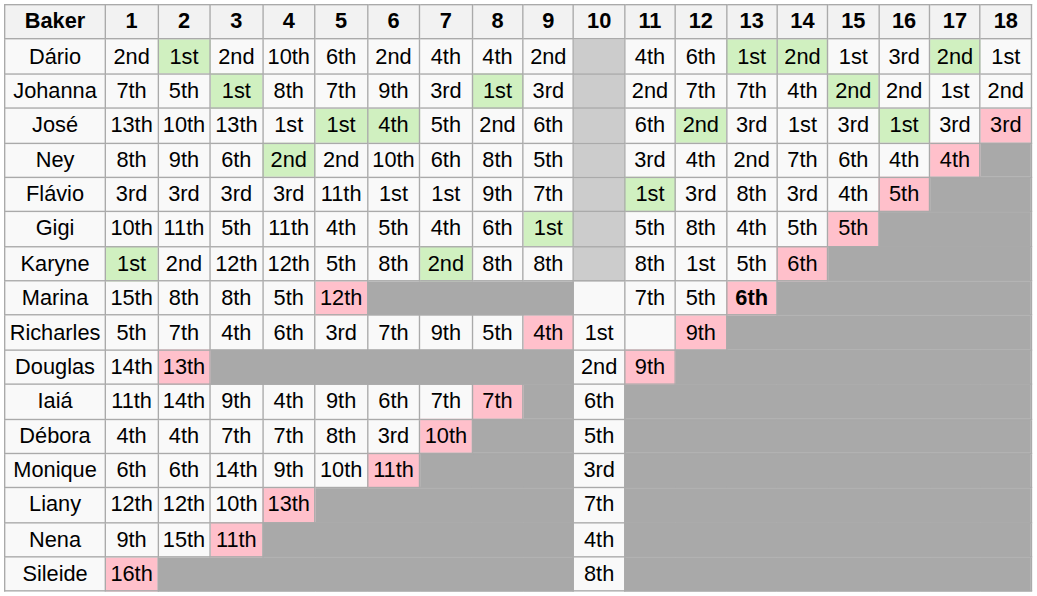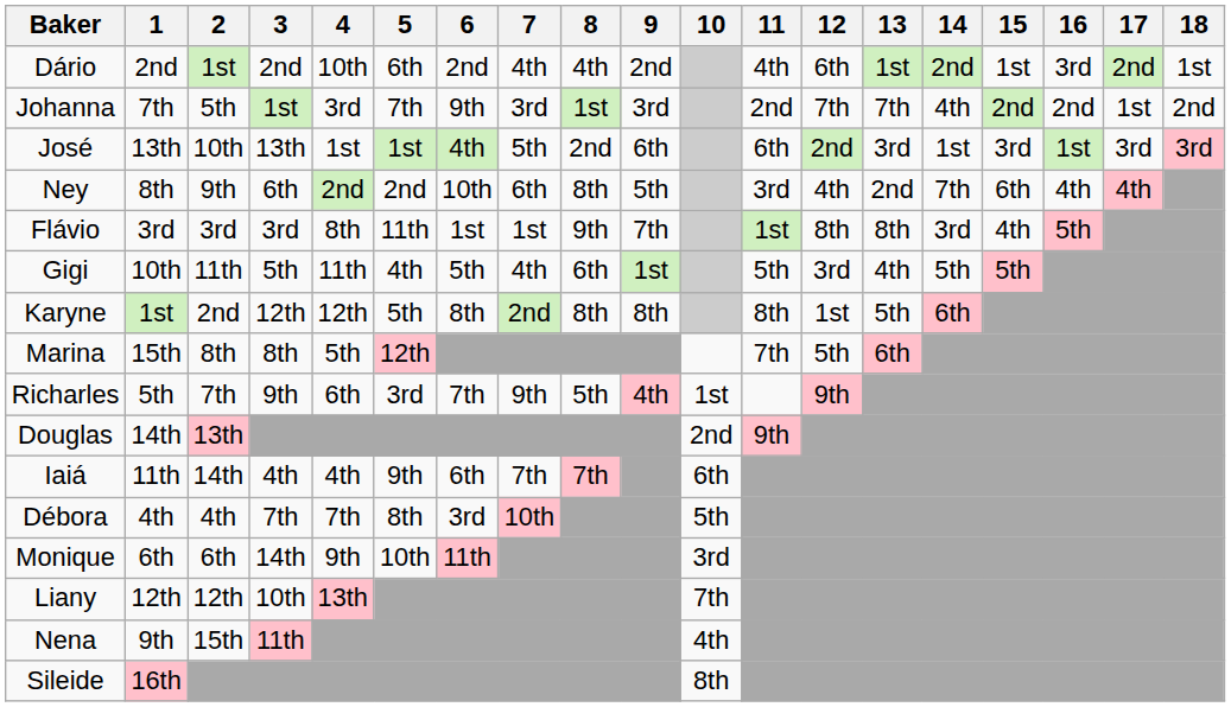 <table class="wikitable" style="text-align:center;">
 <tr>
 <th>Baker</th>
 <th width=30>1</th>
 <th width=30>2</th>
 <th width=30>3</th>
 <th width=30>4</th>
 <th width=30>5</th>
 <th width=30>6</th>
 <th width=30>7</th>
 <th width=30>8</th>
 <th width=30>9</th>
 <th width=30>10</th>
 <th width=30>11</th>
 <th width=30>12</th>
 <th width=30>13</th>
 <th width=30>14</th>
 <th width=30>15</th>
 <th width=30>16</th>
 <th width=30>17</th>
 <th width=30>18</th>
 </tr>
 <tr>
 <td>Dário</td>
 <td>2nd</td>
 <td bgcolor=D0F0C0>1st</td>
 <td>2nd</td>
 <td>10th</td>
 <td>6th</td>
 <td>2nd</td>
 <td>4th</td>
 <td>4th</td>
 <td>2nd</td>
 <td bgcolor=CCCCCC rowspan=1></td>
 <td>4th</td>
 <td>6th</td>
 <td bgcolor=D0F0C0>1st</td>
 <td bgcolor=D0F0C0>2nd</td>
 <td>1st</td>
 <td>3rd</td>
 <td bgcolor=D0F0C0>2nd</td>
 <td>1st</td>
 </tr>
 <tr>
 <td>Johanna</td>
 <td>7th</td>
 <td>5th</td>
 <td bgcolor=D0F0C0>1st</td>
-<td>8th</td>
+<td>3rd</td>
 <td>7th</td>
 <td>9th</td>
 <td>3rd</td>
 <td bgcolor=D0F0C0>1st</td>
 <td>3rd</td>
 <td bgcolor=CCCCCC rowspan=1></td>
 <td>2nd</td>
 <td>7th</td>
 <td>7th</td>
 <td>4th</td>
 <td bgcolor=D0F0C0>2nd</td>
 <td>2nd</td>
 <td>1st</td>
 <td>2nd</td>
 </tr>
 <tr>
 <td>José</td>
 <td>13th</td>
 <td>10th</td>
 <td>13th</td>
 <td>1st</td>
 <td bgcolor=D0F0C0>1st</td>
 <td bgcolor=D0F0C0>4th</td>
 <td>5th</td>
 <td>2nd</td>
 <td>6th</td>
 <td bgcolor=CCCCCC rowspan=1></td>
 <td>6th</td>
 <td bgcolor=D0F0C0>2nd</td>
 <td>3rd</td>
 <td>1st</td>
 <td>3rd</td>
 <td bgcolor=D0F0C0>1st</td>
 <td>3rd</td>
 <td bgcolor=FFC0CB>3rd</td>
 </tr>
 <tr>
 <td>Ney</td>
 <td>8th</td>
 <td>9th</td>
 <td>6th</td>
 <td bgcolor=D0F0C0>2nd</td>
 <td>2nd</td>
 <td>10th</td>
 <td>6th</td>
 <td>8th</td>
 <td>5th</td>
 <td bgcolor=CCCCCC rowspan=1></td>
 <td>3rd</td>
 <td>4th</td>
 <td>2nd</td>
 <td>7th</td>
 <td>6th</td>
 <td>4th</td>
 <td bgcolor=FFC0CB>4th</td>
 <td bgcolor=A9A9A9 colspan=1></td>
 </tr>
 <tr>
 <td>Flávio</td>
 <td>3rd</td>
 <td>3rd</td>
 <td>3rd</td>
-<td>3rd</td>
+<td>8th</td>
 <td>11th</td>
 <td>1st</td>
 <td>1st</td>
 <td>9th</td>
 <td>7th</td>
 <td bgcolor=CCCCCC rowspan=1></td>
 <td bgcolor=D0F0C0>1st</td>
-<td>3rd</td>
+<td>8th</td>
 <td>8th</td>
 <td>3rd</td>
 <td>4th</td>
 <td bgcolor=FFC0CB>5th</td>
 <td bgcolor=A9A9A9 colspan=2></td>
 </tr>
 <tr>
 <td>Gigi</td>
 <td>10th</td>
 <td>11th</td>
 <td>5th</td>
 <td>11th</td>
 <td>4th</td>
 <td>5th</td>
 <td>4th</td>
 <td>6th</td>
 <td bgcolor=D0F0C0>1st</td>
 <td bgcolor=CCCCCC rowspan=1></td>
 <td>5th</td>
-<td>8th</td>
+<td>3rd</td>
 <td>4th</td>
 <td>5th</td>
 <td bgcolor=FFC0CB>5th</td>
 <td bgcolor=A9A9A9 colspan=3></td>
 </tr>
 <tr>
 <td>Karyne</td>
 <td bgcolor=D0F0C0>1st</td>
 <td>2nd</td>
 <td>12th</td>
 <td>12th</td>
 <td>5th</td>
 <td>8th</td>
 <td bgcolor=D0F0C0>2nd</td>
 <td>8th</td>
 <td>8th</td>
 <td bgcolor=CCCCCC rowspan=1></td>
 <td>8th</td>
 <td>1st</td>
 <td>5th</td>
 <td bgcolor=FFC0CB>6th</td>
 <td bgcolor=A9A9A9 colspan=4></td>
 </tr>
 <tr>
 <td>Marina</td>
 <td>15th</td>
 <td>8th</td>
 <td>8th</td>
 <td>5th</td>
 <td bgcolor=FFC0CB>12th</td>
 <td bgcolor=A9A9A9 colspan=4></td>
 <td></td>
 <td>7th</td>
 <td>5th</td>
-<td bgcolor=FFC0CB><strong>6th</strong></td>
+<td bgcolor=FFC0CB>6th</td>
 <td bgcolor=A9A9A9 colspan=5></td>
 </tr>
 <tr>
 <td>Richarles</td>
 <td>5th</td>
 <td>7th</td>
-<td>4th</td>
+<td>9th</td>
 <td>6th</td>
 <td>3rd</td>
 <td>7th</td>
 <td>9th</td>
 <td>5th</td>
 <td bgcolor=FFC0CB>4th</td>
 <td>1st</td>
 <td></td>
 <td bgcolor=FFC0CB>9th</td>
 <td bgcolor=A9A9A9 colspan=6></td>
 </tr>
 <tr>
 <td>Douglas</td>
 <td>14th</td>
 <td bgcolor=FFC0CB>13th</td>
 <td bgcolor=A9A9A9 colspan=7></td>
 <td>2nd</td>
 <td bgcolor=FFC0CB>9th</td>
 <td bgcolor=A9A9A9 colspan=8></td>
 </tr>
 <tr>
 <td>Iaiá</td>
 <td>11th</td>
 <td>14th</td>
-<td>9th</td>
+<td>4th</td>
 <td>4th</td>
 <td>9th</td>
 <td>6th</td>
 <td>7th</td>
 <td bgcolor=FFC0CB>7th</td>
 <td bgcolor=A9A9A9 colspan=1></td>
 <td>6th</td>
 <td bgcolor=A9A9A9 colspan=8></td>
 </tr>
 <tr>
 <td>Débora</td>
 <td>4th</td>
 <td>4th</td>
 <td>7th</td>
 <td>7th</td>
 <td>8th</td>
 <td>3rd</td>
 <td bgcolor=FFC0CB>10th</td>
 <td bgcolor=A9A9A9 colspan=2></td>
 <td>5th</td>
 <td bgcolor=A9A9A9 colspan=8></td>
 </tr>
 <tr>
 <td>Monique</td>
 <td>6th</td>
 <td>6th</td>
 <td>14th</td>
 <td>9th</td>
 <td>10th</td>
 <td bgcolor=FFC0CB>11th</td>
 <td bgcolor=A9A9A9 colspan=3></td>
 <td>3rd</td>
 <td bgcolor=A9A9A9 colspan=8></td>
 </tr>
 <tr>
 <td>Liany</td>
 <td>12th</td>
 <td>12th</td>
 <td>10th</td>
 <td bgcolor=FFC0CB>13th</td>
 <td bgcolor=A9A9A9 colspan=5></td>
 <td>7th</td>
 <td bgcolor=A9A9A9 colspan=8></td>
 </tr>
 <tr>
 <td>Nena</td>
 <td>9th</td>
 <td>15th</td>
 <td bgcolor=FFC0CB>11th</td>
 <td bgcolor=A9A9A9 colspan=6></td>
 <td>4th</td>
 <td bgcolor=A9A9A9 colspan=8></td>
 </tr>
 <tr>
 <td>Sileide</td>
 <td bgcolor=FFC0CB>16th</td>
 <td bgcolor=A9A9A9 colspan=8></td>
 <td>8th</td>
 <td bgcolor=A9A9A9 colspan=8></td>
 </tr>
 </table>
